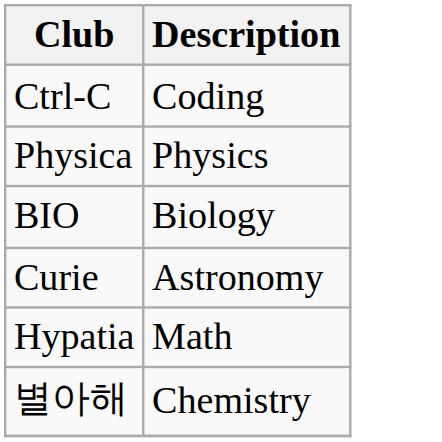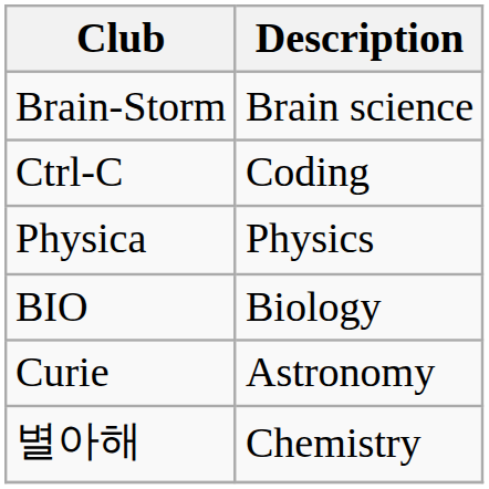 <table class="wikitable">
 <tr>
 <th>Club</th>
 <th>Description</th>
+</tr>
+<tr>
+<td>Brain-Storm</td>
+<td>Brain science</td>
 </tr>
 <tr>
 <td>Ctrl-C</td>
 <td>Coding</td>
 </tr>
 <tr>
 <td>Physica</td>
 <td>Physics</td>
 </tr>
 <tr>
 <td>BIO</td>
 <td>Biology</td>
 </tr>
 <tr>
 <td>Curie</td>
 <td>Astronomy</td>
 </tr>
 <tr>
-<td>Hypatia</td>
-<td>Math</td>
-</tr>
-<tr>
 <td>별아해</td>
 <td>Chemistry</td>
 </tr>
 <tr>
 </tr>
 </table>
